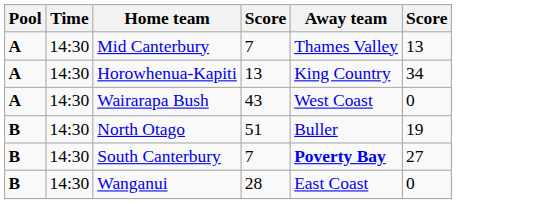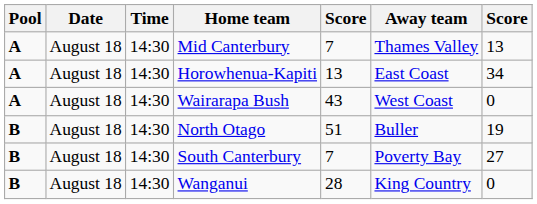 <table class="wikitable">
 <tr>
 <th>Pool</th>
+<th>Date</th>
 <th>Time</th>
 <th>Home team</th>
 <th>Score</th>
 <th>Away team</th>
 <th>Score</th>
 </tr>
 <tr>
 <td><strong>A</strong></td>
+<td>August 18</td>
 <td>14:30</td>
 <td><a href='#'>Mid Canterbury</a></td>
 <td>7</td>
 <td><a href='#'>Thames Valley</a></td>
 <td>13</td>
 </tr>
 <tr>
 <td><strong>A</strong></td>
+<td>August 18</td>
 <td>14:30</td>
 <td><a href='#'>Horowhenua-Kapiti</a></td>
 <td>13</td>
-<td><a href='#'>King Country</a></td>
+<td><a href='#'>East Coast</a></td>
 <td>34</td>
 </tr>
 <tr>
 <td><strong>A</strong></td>
+<td>August 18</td>
 <td>14:30</td>
 <td><a href='#'>Wairarapa Bush</a></td>
 <td>43</td>
 <td><a href='#'>West Coast</a></td>
 <td>0</td>
 </tr>
 <tr>
 <td><strong>B</strong></td>
+<td>August 18</td>
 <td>14:30</td>
 <td><a href='#'>North Otago</a></td>
 <td>51</td>
 <td><a href='#'>Buller</a></td>
 <td>19</td>
 </tr>
 <tr>
 <td><strong>B</strong></td>
+<td>August 18</td>
 <td>14:30</td>
 <td><a href='#'>South Canterbury</a></td>
 <td>7</td>
-<td><strong><a href='#'>Poverty Bay</a></strong></td>
+<td><a href='#'>Poverty Bay</a></td>
 <td>27</td>
 </tr>
 <tr>
 <td><strong>B</strong></td>
+<td>August 18</td>
 <td>14:30</td>
 <td><a href='#'>Wanganui</a></td>
 <td>28</td>
-<td><a href='#'>East Coast</a></td>
+<td><a href='#'>King Country</a></td>
 <td>0</td>
 </tr>
 </table>
